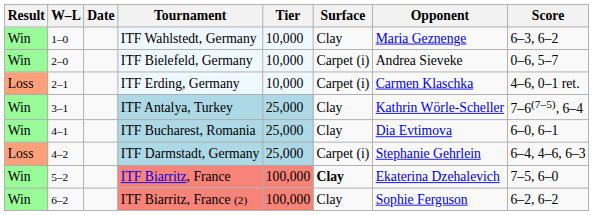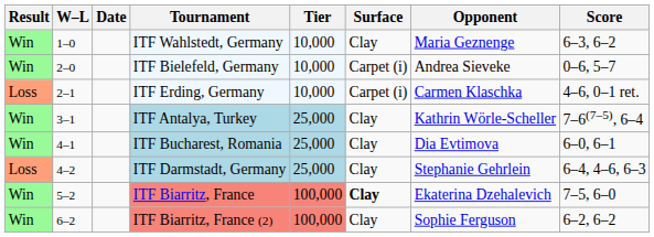 <table class="sortable wikitable nowrap" style="font-size:95%">
 <tr>
 <th>Result</th>
 <th class="unsortable">W–L</th>
 <th>Date</th>
 <th>Tournament</th>
 <th>Tier</th>
 <th>Surface</th>
 <th>Opponent</th>
 <th class="unsortable">Score</th>
 </tr>
 <tr>
 <td bgcolor="98fb98">Win</td>
 <td><small>1–0</small></td>
 <td></td>
 <td style="background:#f0f8ff;">ITF Wahlstedt, Germany</td>
 <td style="background:#f0f8ff;">10,000</td>
 <td>Clay</td>
 <td> <a href='#'>Maria Geznenge</a></td>
 <td>6–3, 6–2</td>
 </tr>
 <tr>
 <td bgcolor="98fb98">Win</td>
 <td><small>2–0</small></td>
 <td></td>
 <td style="background:#f0f8ff;">ITF Bielefeld, Germany</td>
 <td style="background:#f0f8ff;">10,000</td>
 <td>Carpet (i)</td>
 <td> Andrea Sieveke</td>
 <td>0–6, 5–7</td>
 </tr>
 <tr>
 <td bgcolor=ffa07a>Loss</td>
 <td><small>2–1</small></td>
 <td></td>
 <td style="background:#f0f8ff;">ITF Erding, Germany</td>
 <td style="background:#f0f8ff;">10,000</td>
 <td>Carpet (i)</td>
 <td> <a href='#'>Carmen Klaschka</a></td>
 <td>4–6, 0–1 ret.</td>
 </tr>
 <tr>
 <td bgcolor="98fb98">Win</td>
 <td><small>3–1</small></td>
 <td></td>
 <td style="background:lightblue;">ITF Antalya, Turkey</td>
 <td style="background:lightblue;">25,000</td>
 <td>Clay</td>
 <td> <a href='#'>Kathrin Wörle-Scheller</a></td>
 <td>7–6<sup>(7–5)</sup>, 6–4</td>
 </tr>
 <tr>
 <td bgcolor="98fb98">Win</td>
 <td><small>4–1</small></td>
 <td></td>
 <td style="background:lightblue;">ITF Bucharest, Romania</td>
 <td style="background:lightblue;">25,000</td>
 <td>Clay</td>
 <td> <a href='#'>Dia Evtimova</a></td>
 <td>6–0, 6–1</td>
 </tr>
 <tr>
 <td bgcolor=ffa07a>Loss</td>
 <td><small>4–2</small></td>
 <td></td>
 <td style="background:lightblue;">ITF Darmstadt, Germany</td>
 <td style="background:lightblue;">25,000</td>
-<td>Carpet (i)</td>
+<td>Clay</td>
 <td> <a href='#'>Stephanie Gehrlein</a></td>
 <td>6–4, 4–6, 6–3</td>
 </tr>
 <tr>
 <td bgcolor="98fb98">Win</td>
 <td><small>5–2</small></td>
 <td></td>
 <td style="background:#f88379;"><a href='#'>ITF Biarritz</a>, France</td>
 <td style="background:#f88379;">100,000</td>
 <td><strong>Clay</strong></td>
 <td> <a href='#'>Ekaterina Dzehalevich</a></td>
 <td>7–5, 6–0</td>
 </tr>
 <tr>
 <td bgcolor="98fb98">Win</td>
 <td><small>6–2</small></td>
 <td></td>
 <td style="background:#f88379;">ITF Biarritz, France <small>(2)</small></td>
 <td style="background:#f88379;">100,000</td>
 <td>Clay</td>
 <td> <a href='#'>Sophie Ferguson</a></td>
 <td>6–2, 6–2</td>
 </tr>
 </table>
